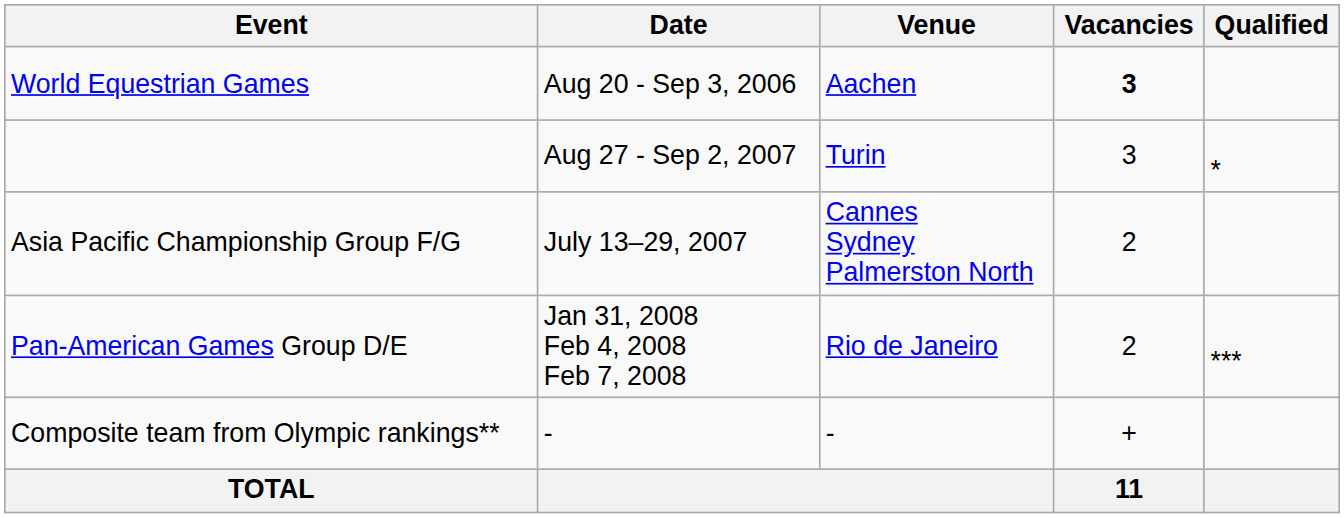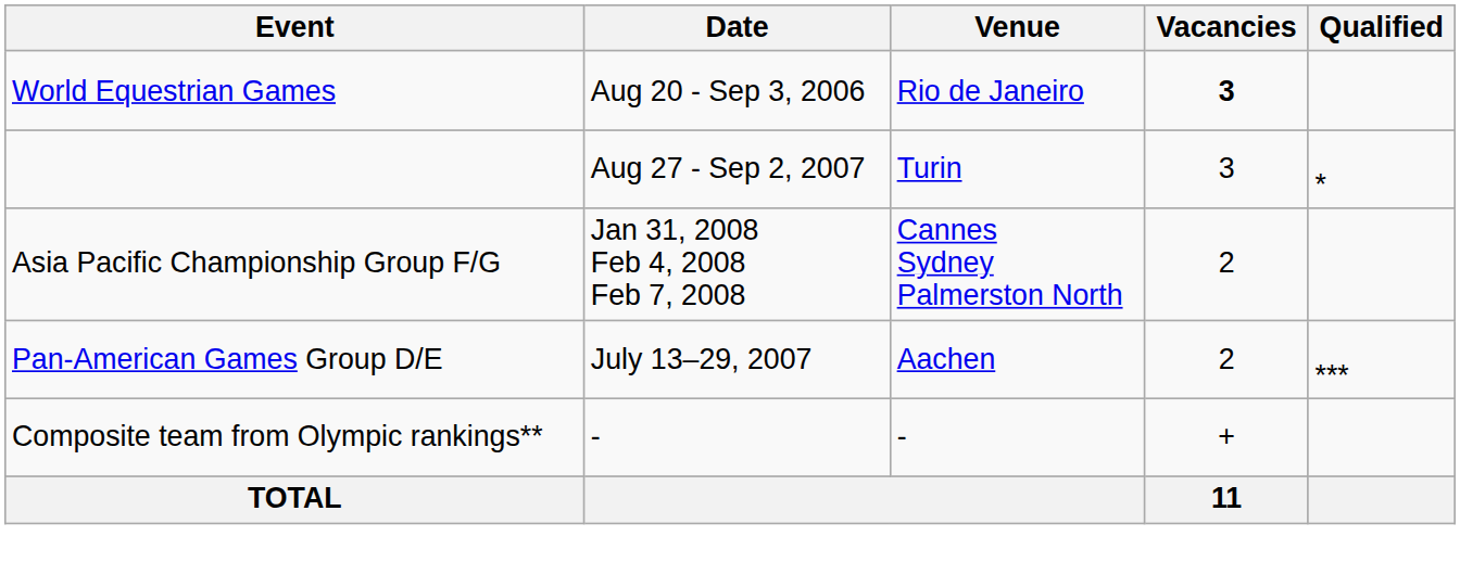 <table class="wikitable" width=800>
 <tr>
 <th>Event</th>
 <th>Date</th>
 <th>Venue</th>
 <th>Vacancies</th>
 <th>Qualified</th>
 </tr>
 <tr>
 <td><a href='#'>World Equestrian Games</a></td>
 <td>Aug 20 - Sep 3, 2006</td>
-<td> <a href='#'>Aachen</a></td>
+<td> <a href='#'>Rio de Janeiro</a></td>
 <td align="center"><strong>3</strong></td>
 <td><br><br></td>
 </tr>
 <tr>
 <td></td>
 <td>Aug 27 - Sep 2, 2007</td>
 <td> <a href='#'>Turin</a></td>
 <td align="center">3</td>
 <td><br><s></s>*<br></td>
 </tr>
 <tr>
 <td>Asia Pacific Championship Group F/G</td>
-<td>July 13–29, 2007</td>
+<td>Jan 31, 2008<br>Feb 4, 2008<br>Feb 7, 2008</td>
 <td> <a href='#'>Cannes</a><br> <a href='#'>Sydney</a><br> <a href='#'>Palmerston North</a></td>
 <td align="center">2</td>
 <td> <br> </td>
 </tr>
 <tr>
 <td><a href='#'>Pan-American Games</a> Group D/E</td>
-<td>Jan 31, 2008<br>Feb 4, 2008<br>Feb 7, 2008</td>
-<td> <a href='#'>Rio de Janeiro</a></td>
+<td>July 13–29, 2007</td>
+<td> <a href='#'>Aachen</a></td>
 <td align="center">2</td>
 <td> <br><s></s> ***</td>
 </tr>
 <tr>
 <td>Composite team from Olympic rankings**</td>
 <td>-</td>
 <td>-</td>
 <td align="center">+</td>
 <td> <br>  <br> </td>
 </tr>
 <tr>
 <th>TOTAL</th>
 <th colspan="2"></th>
 <th>11</th>
 <th></th>
 </tr>
 </table>
